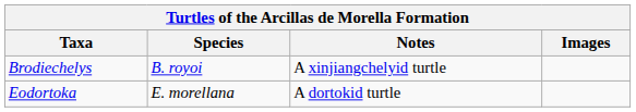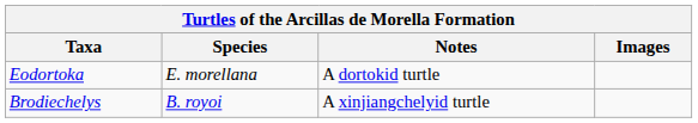 <table class="wikitable" align="center" width="100%">
 <tr>
 <th colspan="4" align="center"><strong><a href='#'>Turtles</a> of the Arcillas de Morella Formation</strong></th>
 </tr>
 <tr>
 <th>Taxa</th>
 <th>Species</th>
 <th>Notes</th>
 <th>Images</th>
 </tr>
 <tr>
+<td><em><a href='#'>Eodortoka</a></em></td>
+<td><em>E. morellana</em></td>
+<td>A <a href='#'>dortokid</a> turtle</td>
+<td></td>
+</tr>
+<tr>
 <td><em><a href='#'>Brodiechelys</a></em></td>
 <td><em><a href='#'>B. royoi</a></em></td>
 <td>A <a href='#'>xinjiangchelyid</a> turtle</td>
 <td></td>
 </tr>
-<tr>
-<td><em><a href='#'>Eodortoka</a></em></td>
-<td><em>E. morellana</em></td>
-<td>A <a href='#'>dortokid</a> turtle</td>
-<td></td>
-</tr>
 </table>
